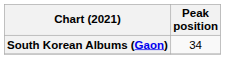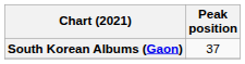 <table class="wikitable plainrowheaders" style="text-align:center">
 <tr>
 <th>Chart (2021)</th>
 <th>Peak<br>position</th>
 </tr>
 <tr>
 <th scope="row">South Korean Albums (<a href='#'>Gaon</a>)</th>
-<td>34</td>
+<td>37</td>
 </tr>
 <tr>
 </tr>
 </table>
